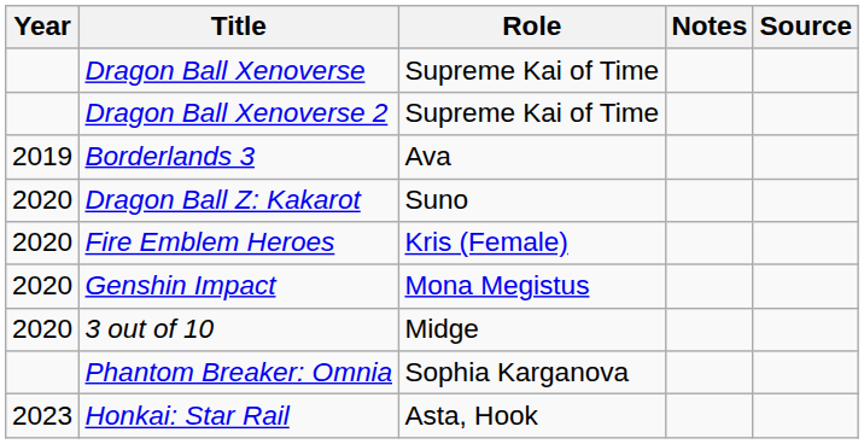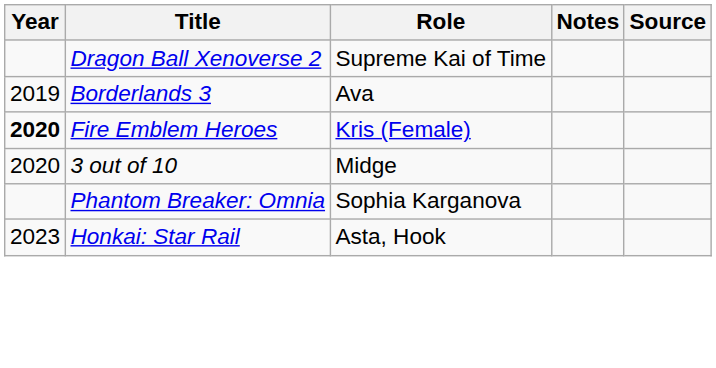 <table class="wikitable sortable plainrowheaders">
 <tr>
 <th>Year</th>
 <th>Title</th>
 <th>Role</th>
 <th class="unsortable">Notes</th>
 <th class="unsortable">Source</th>
-</tr>
-<tr>
-<td></td>
-<td><em><a href='#'>Dragon Ball Xenoverse</a></em></td>
-<td>Supreme Kai of Time</td>
-<td></td>
-<td></td>
 </tr>
 <tr>
 <td></td>
 <td><em><a href='#'>Dragon Ball Xenoverse 2</a></em></td>
 <td>Supreme Kai of Time</td>
 <td></td>
 <td></td>
 </tr>
 <tr>
 <td>2019</td>
 <td><em><a href='#'>Borderlands 3</a></em></td>
 <td>Ava</td>
 <td></td>
 <td></td>
 </tr>
 <tr>
-<td>2020</td>
-<td><em><a href='#'>Dragon Ball Z: Kakarot</a></em></td>
-<td>Suno</td>
-<td></td>
-<td></td>
-</tr>
-<tr>
-<td>2020</td>
+<td><strong>2020</strong></td>
 <td><em><a href='#'>Fire Emblem Heroes</a></em></td>
 <td><a href='#'>Kris (Female)</a></td>
-<td></td>
-<td></td>
-</tr>
-<tr>
-<td>2020</td>
-<td><em><a href='#'>Genshin Impact</a></em></td>
-<td><a href='#'>Mona Megistus</a></td>
 <td></td>
 <td></td>
 </tr>
 <tr>
 <td>2020</td>
 <td><em>3 out of 10</em></td>
 <td>Midge</td>
 <td></td>
 <td></td>
 </tr>
 <tr>
 <td></td>
 <td><em><a href='#'>Phantom Breaker: Omnia</a></em></td>
 <td>Sophia Karganova</td>
 <td></td>
 <td></td>
 </tr>
 <tr>
 <td>2023</td>
 <td><em><a href='#'>Honkai: Star Rail</a></em></td>
 <td>Asta, Hook</td>
 <td></td>
 <td></td>
 </tr>
 </table>
